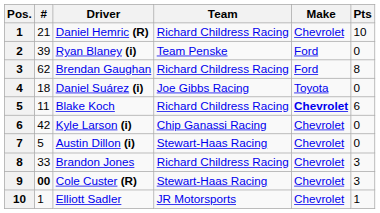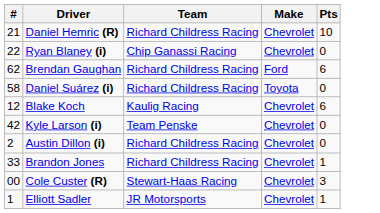 <table class="wikitable" style="font-size:95%">
 <tr>
-<th>Pos.</th>
 <th>#</th>
 <th>Driver</th>
 <th>Team</th>
 <th>Make</th>
 <th>Pts</th>
 </tr>
 <tr>
-<th>1</th>
 <td>21</td>
 <td><a href='#'>Daniel Hemric</a> <strong>(R)</strong></td>
 <td><a href='#'>Richard Childress Racing</a></td>
 <td><a href='#'>Chevrolet</a></td>
 <td>10</td>
 </tr>
 <tr>
-<th>2</th>
-<td>39</td>
+<td>22</td>
 <td><a href='#'>Ryan Blaney</a> <strong>(i)</strong></td>
-<td><a href='#'>Team Penske</a></td>
-<td><a href='#'>Ford</a></td>
-<td>0</td>
-</tr>
-<tr>
-<th>3</th>
-<td>62</td>
-<td><a href='#'>Brendan Gaughan</a></td>
-<td><a href='#'>Richard Childress Racing</a></td>
-<td><a href='#'>Ford</a></td>
-<td>8</td>
-</tr>
-<tr>
-<th>4</th>
-<td>18</td>
-<td><a href='#'>Daniel Suárez</a> <strong>(i)</strong></td>
-<td><a href='#'>Joe Gibbs Racing</a></td>
-<td><a href='#'>Toyota</a></td>
-<td>0</td>
-</tr>
-<tr>
-<th>5</th>
-<td>11</td>
-<td><a href='#'>Blake Koch</a></td>
-<td><a href='#'>Richard Childress Racing</a></td>
-<td><strong><a href='#'>Chevrolet</a></strong></td>
-<td>6</td>
-</tr>
-<tr>
-<th>6</th>
-<td>42</td>
-<td><a href='#'>Kyle Larson</a> <strong>(i)</strong></td>
 <td><a href='#'>Chip Ganassi Racing</a></td>
 <td><a href='#'>Chevrolet</a></td>
 <td>0</td>
 </tr>
 <tr>
-<th>7</th>
-<td>5</td>
-<td><a href='#'>Austin Dillon</a> <strong>(i)</strong></td>
-<td><a href='#'>Stewart-Haas Racing</a></td>
+<td>62</td>
+<td><a href='#'>Brendan Gaughan</a></td>
+<td><a href='#'>Richard Childress Racing</a></td>
+<td><a href='#'>Ford</a></td>
+<td>6</td>
+</tr>
+<tr>
+<td>58</td>
+<td><a href='#'>Daniel Suárez</a> <strong>(i)</strong></td>
+<td><a href='#'>Richard Childress Racing</a></td>
+<td><a href='#'>Toyota</a></td>
+<td>0</td>
+</tr>
+<tr>
+<td>12</td>
+<td><a href='#'>Blake Koch</a></td>
+<td><a href='#'>Kaulig Racing</a></td>
+<td><a href='#'>Chevrolet</a></td>
+<td>6</td>
+</tr>
+<tr>
+<td>42</td>
+<td><a href='#'>Kyle Larson</a> <strong>(i)</strong></td>
+<td><a href='#'>Team Penske</a></td>
 <td><a href='#'>Chevrolet</a></td>
 <td>0</td>
 </tr>
 <tr>
-<th>8</th>
+<td>2</td>
+<td><a href='#'>Austin Dillon</a> <strong>(i)</strong></td>
+<td><a href='#'>Richard Childress Racing</a></td>
+<td><a href='#'>Chevrolet</a></td>
+<td>0</td>
+</tr>
+<tr>
 <td>33</td>
 <td><a href='#'>Brandon Jones</a></td>
 <td><a href='#'>Richard Childress Racing</a></td>
 <td><a href='#'>Chevrolet</a></td>
-<td>3</td>
+<td>1</td>
 </tr>
 <tr>
-<th>9</th>
-<td><strong>00</strong></td>
+<td>00</td>
 <td><a href='#'>Cole Custer</a> <strong>(R)</strong></td>
 <td><a href='#'>Stewart-Haas Racing</a></td>
 <td><a href='#'>Chevrolet</a></td>
 <td>3</td>
 </tr>
 <tr>
-<th>10</th>
 <td>1</td>
 <td><a href='#'>Elliott Sadler</a></td>
 <td><a href='#'>JR Motorsports</a></td>
 <td><a href='#'>Chevrolet</a></td>
 <td>1</td>
 </tr>
 </table>
